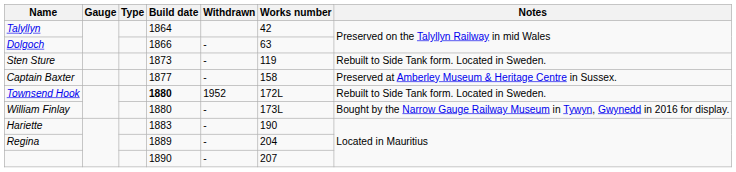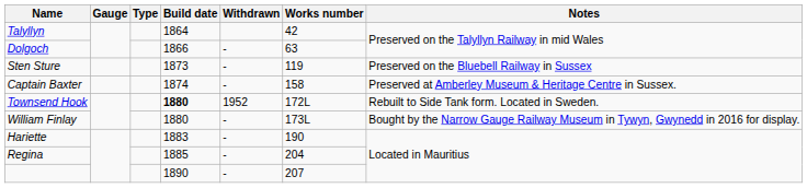 <table class="wikitable">
 <tr>
 <th>Name</th>
 <th>Gauge</th>
 <th>Type</th>
 <th>Build date</th>
 <th>Withdrawn</th>
 <th>Works number</th>
 <th>Notes</th>
 </tr>
 <tr>
 <td><em><a href='#'>Talyllyn</a></em></td>
 <td rowspan="2"></td>
 <td></td>
 <td>1864</td>
 <td></td>
 <td>42</td>
 <td rowspan="2">Preserved on the <a href='#'>Talyllyn Railway</a> in mid Wales</td>
 </tr>
 <tr>
 <td><em><a href='#'>Dolgoch</a></em></td>
 <td></td>
 <td>1866</td>
 <td>-</td>
 <td>63</td>
 </tr>
 <tr>
 <td><em>Sten Sture</em></td>
 <td></td>
 <td></td>
 <td>1873</td>
 <td>-</td>
 <td>119</td>
-<td>Rebuilt to Side Tank form.  Located in Sweden.</td>
+<td>Preserved on the <a href='#'>Bluebell Railway</a> in <a href='#'>Sussex</a></td>
 </tr>
 <tr>
 <td><em>Captain Baxter</em></td>
 <td></td>
 <td></td>
-<td>1877</td>
+<td>1874</td>
 <td>-</td>
 <td>158</td>
 <td>Preserved at <a href='#'>Amberley Museum & Heritage Centre</a> in Sussex.</td>
 </tr>
 <tr>
 <td><em><a href='#'>Townsend Hook</a></em></td>
 <td rowspan="2"></td>
 <td></td>
 <td><strong>1880</strong></td>
 <td>1952</td>
 <td>172L</td>
 <td>Rebuilt to Side Tank form.  Located in Sweden.</td>
 </tr>
 <tr>
 <td><em>William Finlay</em></td>
 <td></td>
 <td>1880</td>
 <td>-</td>
 <td>173L</td>
 <td>Bought by the <a href='#'>Narrow Gauge Railway Museum</a> in <a href='#'>Tywyn</a>, <a href='#'>Gwynedd</a> in 2016 for display.</td>
 </tr>
 <tr>
 <td><em>Hariette</em></td>
 <td rowspan="3"></td>
 <td></td>
 <td>1883</td>
 <td>-</td>
 <td>190</td>
 <td rowspan="3">Located in Mauritius</td>
 </tr>
 <tr>
 <td><em>Regina</em></td>
 <td></td>
-<td>1889</td>
+<td>1885</td>
 <td>-</td>
 <td>204</td>
 </tr>
 <tr>
 <td></td>
 <td></td>
 <td>1890</td>
 <td>-</td>
 <td>207</td>
 </tr>
 </table>
